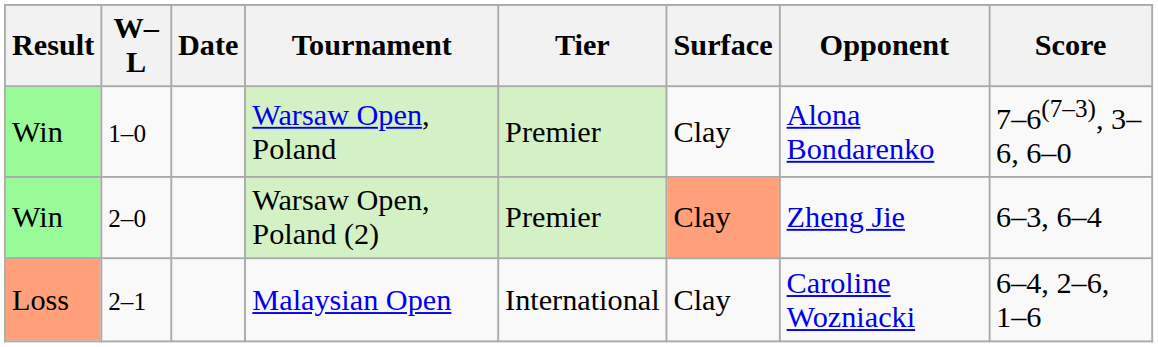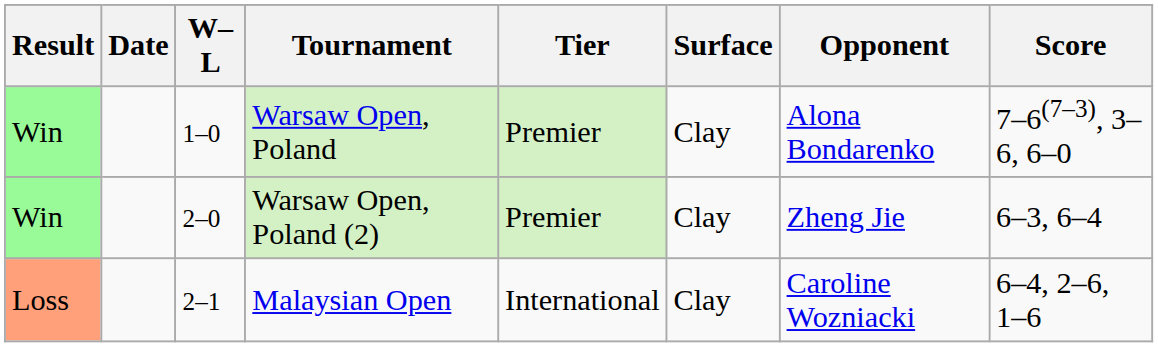 <table class="sortable wikitable">
 <tr>
 <th>Result</th>
+<th>Date</th>
 <th class="unsortable">W–L</th>
-<th>Date</th>
 <th>Tournament</th>
 <th>Tier</th>
 <th>Surface</th>
 <th>Opponent</th>
 <th class="unsortable">Score</th>
 </tr>
 <tr>
 <td style="background:#98fb98;">Win</td>
+<td><a href='#'></a></td>
 <td><small>1–0</small></td>
-<td><a href='#'></a></td>
 <td bgcolor=d4f1c5><a href='#'>Warsaw Open</a>, Poland</td>
 <td bgcolor=d4f1c5>Premier</td>
 <td>Clay</td>
 <td> <a href='#'>Alona Bondarenko</a></td>
 <td>7–6<sup>(7–3)</sup>, 3–6, 6–0</td>
 </tr>
 <tr>
 <td style="background:#98fb98;">Win</td>
+<td><a href='#'></a></td>
 <td><small>2–0</small></td>
-<td><a href='#'></a></td>
 <td bgcolor=d4f1c5>Warsaw Open, Poland (2)</td>
 <td bgcolor=d4f1c5>Premier</td>
-<td style="background: lightsalmon;">Clay</td>
+<td>Clay</td>
 <td> <a href='#'>Zheng Jie</a></td>
 <td>6–3, 6–4</td>
 </tr>
 <tr>
 <td bgcolor=ffa07a>Loss</td>
+<td><a href='#'></a></td>
 <td><small>2–1</small></td>
-<td><a href='#'></a></td>
 <td><a href='#'>Malaysian Open</a></td>
 <td>International</td>
 <td>Clay</td>
 <td> <a href='#'>Caroline Wozniacki</a></td>
 <td>6–4, 2–6, 1–6</td>
 </tr>
 </table>
